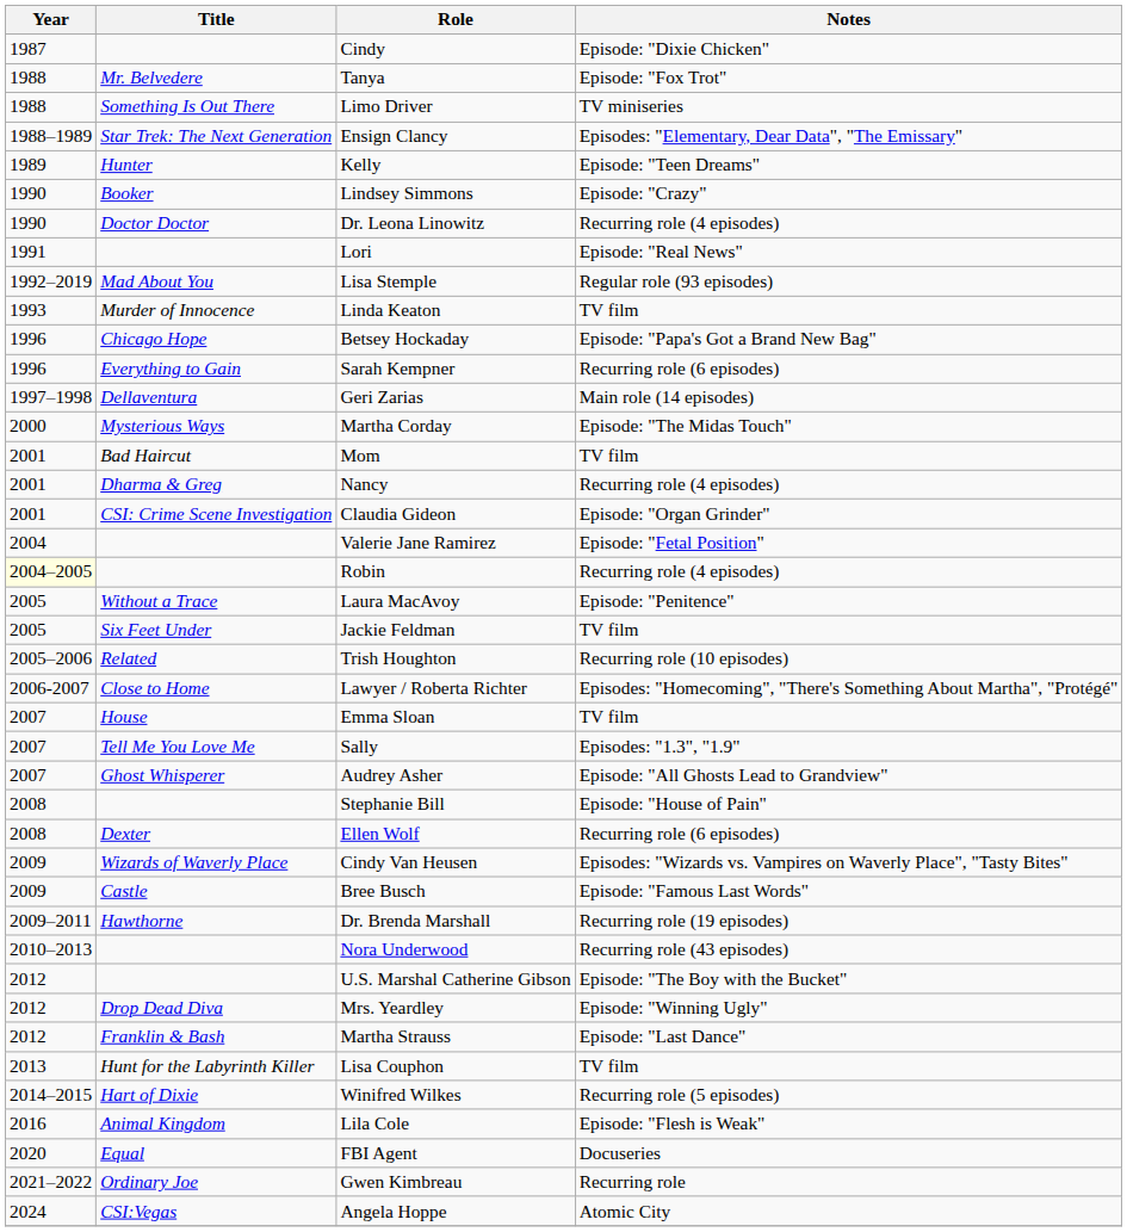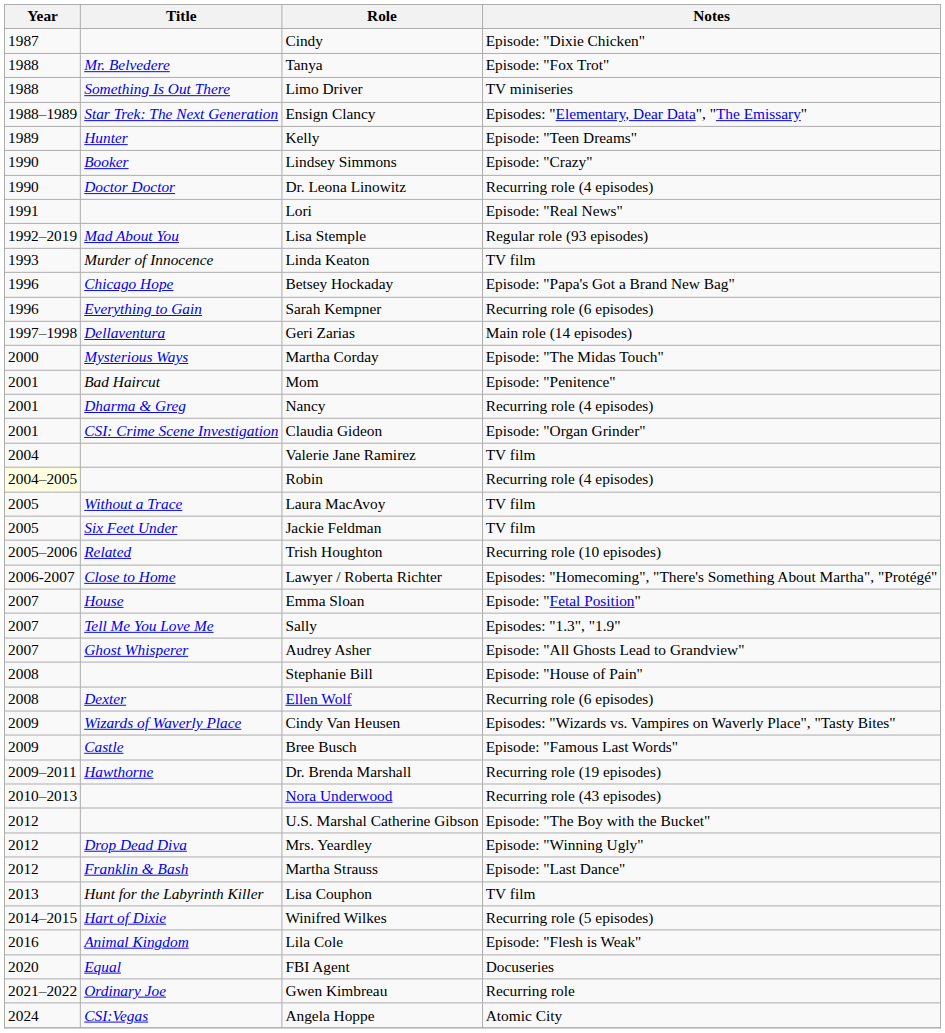 <table class="wikitable sortable">
 <tr>
 <th>Year</th>
 <th>Title</th>
 <th>Role</th>
 <th class="unsortable">Notes</th>
 </tr>
 <tr>
 <td>1987</td>
 <td><em></em></td>
 <td>Cindy</td>
 <td>Episode: "Dixie Chicken"</td>
 </tr>
 <tr>
 <td>1988</td>
 <td><em><a href='#'>Mr. Belvedere</a></em></td>
 <td>Tanya</td>
 <td>Episode: "Fox Trot"</td>
 </tr>
 <tr>
 <td>1988</td>
 <td><em><a href='#'>Something Is Out There</a></em></td>
 <td>Limo Driver</td>
 <td>TV miniseries</td>
 </tr>
 <tr>
 <td>1988–1989</td>
 <td><em><a href='#'>Star Trek: The Next Generation</a></em></td>
 <td>Ensign Clancy</td>
 <td>Episodes: "<a href='#'>Elementary, Dear Data</a>", "<a href='#'>The Emissary</a>"</td>
 </tr>
 <tr>
 <td>1989</td>
 <td><em><a href='#'>Hunter</a></em></td>
 <td>Kelly</td>
 <td>Episode: "Teen Dreams"</td>
 </tr>
 <tr>
 <td>1990</td>
 <td><em><a href='#'>Booker</a></em></td>
 <td>Lindsey Simmons</td>
 <td>Episode: "Crazy"</td>
 </tr>
 <tr>
 <td>1990</td>
 <td><em><a href='#'>Doctor Doctor</a></em></td>
 <td>Dr. Leona Linowitz</td>
 <td>Recurring role (4 episodes)</td>
 </tr>
 <tr>
 <td>1991</td>
 <td><em></em></td>
 <td>Lori</td>
 <td>Episode: "Real News"</td>
 </tr>
 <tr>
 <td>1992–2019</td>
 <td><em><a href='#'>Mad About You</a></em></td>
 <td>Lisa Stemple</td>
 <td>Regular role (93 episodes)</td>
 </tr>
 <tr>
 <td>1993</td>
 <td><em>Murder of Innocence</em></td>
 <td>Linda Keaton</td>
 <td>TV film</td>
 </tr>
 <tr>
 <td>1996</td>
 <td><em><a href='#'>Chicago Hope</a></em></td>
 <td>Betsey Hockaday</td>
 <td>Episode: "Papa's Got a Brand New Bag"</td>
 </tr>
 <tr>
 <td>1996</td>
 <td><em><a href='#'>Everything to Gain</a></em></td>
 <td>Sarah Kempner</td>
 <td>Recurring role (6 episodes)</td>
 </tr>
 <tr>
 <td>1997–1998</td>
 <td><em><a href='#'>Dellaventura</a></em></td>
 <td>Geri Zarias</td>
 <td>Main role (14 episodes)</td>
 </tr>
 <tr>
 <td>2000</td>
 <td><em><a href='#'>Mysterious Ways</a></em></td>
 <td>Martha Corday</td>
 <td>Episode: "The Midas Touch"</td>
 </tr>
 <tr>
 <td>2001</td>
 <td><em>Bad Haircut</em></td>
 <td>Mom</td>
-<td>TV film</td>
+<td>Episode: "Penitence"</td>
 </tr>
 <tr>
 <td>2001</td>
 <td><em><a href='#'>Dharma & Greg</a></em></td>
 <td>Nancy</td>
 <td>Recurring role (4 episodes)</td>
 </tr>
 <tr>
 <td>2001</td>
 <td><em><a href='#'>CSI: Crime Scene Investigation</a></em></td>
 <td>Claudia Gideon</td>
 <td>Episode: "Organ Grinder"</td>
 </tr>
 <tr>
 <td>2004</td>
 <td><em></em></td>
 <td>Valerie Jane Ramirez</td>
-<td>Episode: "<a href='#'>Fetal Position</a>"</td>
+<td>TV film</td>
 </tr>
 <tr>
 <td style="background: lightyellow;">2004–2005</td>
 <td><em></em></td>
 <td>Robin</td>
 <td>Recurring role (4 episodes)</td>
 </tr>
 <tr>
 <td>2005</td>
 <td><em><a href='#'>Without a Trace</a></em></td>
 <td>Laura MacAvoy</td>
-<td>Episode: "Penitence"</td>
+<td>TV film</td>
 </tr>
 <tr>
 <td>2005</td>
 <td><em><a href='#'>Six Feet Under</a></em></td>
 <td>Jackie Feldman</td>
 <td>TV film</td>
 </tr>
 <tr>
 <td>2005–2006</td>
 <td><em><a href='#'>Related</a></em></td>
 <td>Trish Houghton</td>
 <td>Recurring role (10 episodes)</td>
 </tr>
 <tr>
 <td>2006-2007</td>
 <td><em><a href='#'>Close to Home</a></em></td>
 <td>Lawyer / Roberta Richter</td>
 <td>Episodes: "Homecoming", "There's Something About Martha", "Protégé"</td>
 </tr>
 <tr>
 <td>2007</td>
 <td><em><a href='#'>House</a></em></td>
 <td>Emma Sloan</td>
-<td>TV film</td>
+<td>Episode: "<a href='#'>Fetal Position</a>"</td>
 </tr>
 <tr>
 <td>2007</td>
 <td><em><a href='#'>Tell Me You Love Me</a></em></td>
 <td>Sally</td>
 <td>Episodes: "1.3", "1.9"</td>
 </tr>
 <tr>
 <td>2007</td>
 <td><em><a href='#'>Ghost Whisperer</a></em></td>
 <td>Audrey Asher</td>
 <td>Episode: "All Ghosts Lead to Grandview"</td>
 </tr>
 <tr>
 <td>2008</td>
 <td><em></em></td>
 <td>Stephanie Bill</td>
 <td>Episode: "House of Pain"</td>
 </tr>
 <tr>
 <td>2008</td>
 <td><em><a href='#'>Dexter</a></em></td>
 <td><a href='#'>Ellen Wolf</a></td>
 <td>Recurring role (6 episodes)</td>
 </tr>
 <tr>
 <td>2009</td>
 <td><em><a href='#'>Wizards of Waverly Place</a></em></td>
 <td>Cindy Van Heusen</td>
 <td>Episodes: "Wizards vs. Vampires on Waverly Place", "Tasty Bites"</td>
 </tr>
 <tr>
 <td>2009</td>
 <td><em><a href='#'>Castle</a></em></td>
 <td>Bree Busch</td>
 <td>Episode: "Famous Last Words"</td>
 </tr>
 <tr>
 <td>2009–2011</td>
 <td><em><a href='#'>Hawthorne</a></em></td>
 <td>Dr. Brenda Marshall</td>
 <td>Recurring role (19 episodes)</td>
 </tr>
 <tr>
 <td>2010–2013</td>
 <td><em></em></td>
 <td><a href='#'>Nora Underwood</a></td>
 <td>Recurring role (43 episodes)</td>
 </tr>
 <tr>
 <td>2012</td>
 <td><em></em></td>
 <td>U.S. Marshal Catherine Gibson</td>
 <td>Episode: "The Boy with the Bucket"</td>
 </tr>
 <tr>
 <td>2012</td>
 <td><em><a href='#'>Drop Dead Diva</a></em></td>
 <td>Mrs. Yeardley</td>
 <td>Episode: "Winning Ugly"</td>
 </tr>
 <tr>
 <td>2012</td>
 <td><em><a href='#'>Franklin & Bash</a></em></td>
 <td>Martha Strauss</td>
 <td>Episode: "Last Dance"</td>
 </tr>
 <tr>
 <td>2013</td>
 <td><em>Hunt for the Labyrinth Killer</em></td>
 <td>Lisa Couphon</td>
 <td>TV film</td>
 </tr>
 <tr>
 <td>2014–2015</td>
 <td><em><a href='#'>Hart of Dixie</a></em></td>
 <td>Winifred Wilkes</td>
 <td>Recurring role (5 episodes)</td>
 </tr>
 <tr>
 <td>2016</td>
 <td><em><a href='#'>Animal Kingdom</a></em></td>
 <td>Lila Cole</td>
 <td>Episode: "Flesh is Weak"</td>
 </tr>
 <tr>
 <td>2020</td>
 <td><em><a href='#'>Equal</a></em></td>
 <td>FBI Agent</td>
 <td>Docuseries</td>
 </tr>
 <tr>
 <td>2021–2022</td>
 <td><em><a href='#'>Ordinary Joe</a></em></td>
 <td>Gwen Kimbreau</td>
 <td>Recurring role</td>
 </tr>
 <tr>
 <td>2024</td>
 <td><em><a href='#'>CSI:Vegas</a></em></td>
 <td>Angela Hoppe</td>
 <td>Atomic City</td>
 </tr>
 <tr>
 </tr>
 </table>
